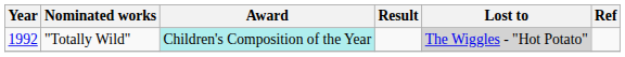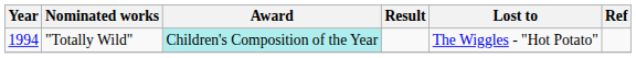 <table class="wikitable">
 <tr>
 <th>Year</th>
 <th>Nominated works</th>
 <th>Award</th>
 <th>Result</th>
 <th>Lost to</th>
 <th>Ref</th>
 </tr>
 <tr>
-<td><a href='#'>1992</a></td>
+<td><a href='#'>1994</a></td>
 <td>"Totally Wild"</td>
 <td style="background: paleturquoise;">Children's Composition of the Year</td>
 <td></td>
-<td style="background: lightgrey;"><a href='#'>The Wiggles</a> - "Hot Potato"</td>
+<td><a href='#'>The Wiggles</a> - "Hot Potato"</td>
 <td></td>
 </tr>
 <tr>
 </tr>
 </table>
